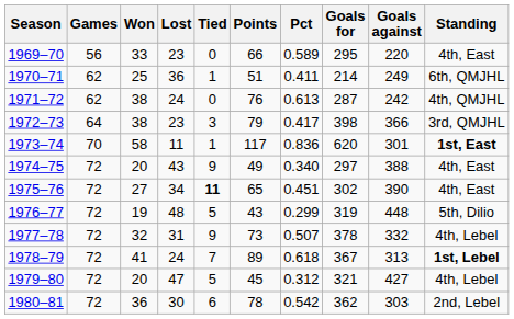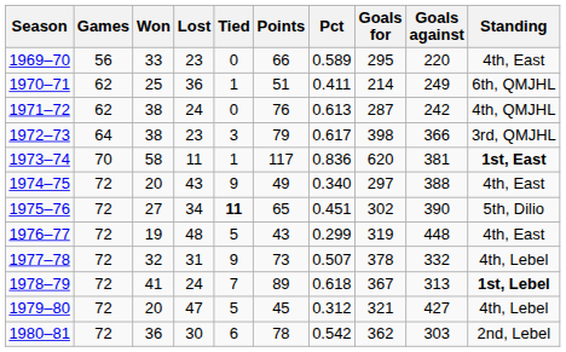 <table class="wikitable" style="text-align:center">
 <tr>
 <th>Season</th>
 <th>Games</th>
 <th>Won</th>
 <th>Lost</th>
 <th>Tied</th>
 <th>Points</th>
 <th>Pct</th>
 <th>Goals<br>for</th>
 <th>Goals<br>against</th>
 <th>Standing</th>
 </tr>
 <tr>
 <td><a href='#'>1969–70</a></td>
 <td>56</td>
 <td>33</td>
 <td>23</td>
 <td>0</td>
 <td>66</td>
 <td>0.589</td>
 <td>295</td>
 <td>220</td>
 <td>4th, East</td>
 </tr>
 <tr>
 <td><a href='#'>1970–71</a></td>
 <td>62</td>
 <td>25</td>
 <td>36</td>
 <td>1</td>
 <td>51</td>
 <td>0.411</td>
 <td>214</td>
 <td>249</td>
 <td>6th, QMJHL</td>
 </tr>
 <tr>
 <td><a href='#'>1971–72</a></td>
 <td>62</td>
 <td>38</td>
 <td>24</td>
 <td>0</td>
 <td>76</td>
 <td>0.613</td>
 <td>287</td>
 <td>242</td>
 <td>4th, QMJHL</td>
 </tr>
 <tr>
 <td><a href='#'>1972–73</a></td>
 <td>64</td>
 <td>38</td>
 <td>23</td>
 <td>3</td>
 <td>79</td>
-<td>0.417</td>
+<td>0.617</td>
 <td>398</td>
 <td>366</td>
 <td>3rd, QMJHL</td>
 </tr>
 <tr>
 <td><a href='#'>1973–74</a></td>
 <td>70</td>
 <td>58</td>
 <td>11</td>
 <td>1</td>
 <td>117</td>
 <td>0.836</td>
 <td>620</td>
-<td>301</td>
+<td>381</td>
 <td><strong>1st, East</strong></td>
 </tr>
 <tr>
 <td><a href='#'>1974–75</a></td>
 <td>72</td>
 <td>20</td>
 <td>43</td>
 <td>9</td>
 <td>49</td>
 <td>0.340</td>
 <td>297</td>
 <td>388</td>
 <td>4th, East</td>
 </tr>
 <tr>
 <td><a href='#'>1975–76</a></td>
 <td>72</td>
 <td>27</td>
 <td>34</td>
 <td><strong>11</strong></td>
 <td>65</td>
 <td>0.451</td>
 <td>302</td>
 <td>390</td>
-<td>4th, East</td>
+<td>5th, Dilio</td>
 </tr>
 <tr>
 <td><a href='#'>1976–77</a></td>
 <td>72</td>
 <td>19</td>
 <td>48</td>
 <td>5</td>
 <td>43</td>
 <td>0.299</td>
 <td>319</td>
 <td>448</td>
-<td>5th, Dilio</td>
+<td>4th, East</td>
 </tr>
 <tr>
 <td><a href='#'>1977–78</a></td>
 <td>72</td>
 <td>32</td>
 <td>31</td>
 <td>9</td>
 <td>73</td>
 <td>0.507</td>
 <td>378</td>
 <td>332</td>
 <td>4th, Lebel</td>
 </tr>
 <tr>
 <td><a href='#'>1978–79</a></td>
 <td>72</td>
 <td>41</td>
 <td>24</td>
 <td>7</td>
 <td>89</td>
 <td>0.618</td>
 <td>367</td>
 <td>313</td>
 <td><strong>1st, Lebel</strong></td>
 </tr>
 <tr>
 <td><a href='#'>1979–80</a></td>
 <td>72</td>
 <td>20</td>
 <td>47</td>
 <td>5</td>
 <td>45</td>
 <td>0.312</td>
 <td>321</td>
 <td>427</td>
 <td>4th, Lebel</td>
 </tr>
 <tr>
 <td><a href='#'>1980–81</a></td>
 <td>72</td>
 <td>36</td>
 <td>30</td>
 <td>6</td>
 <td>78</td>
 <td>0.542</td>
 <td>362</td>
 <td>303</td>
 <td>2nd, Lebel</td>
 </tr>
 </table>
